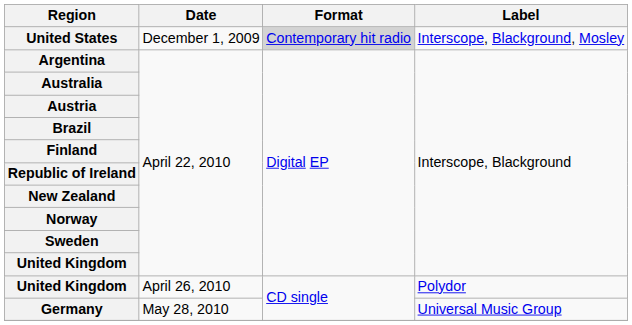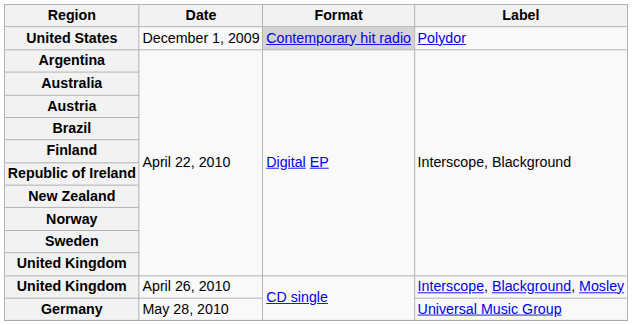 <table class="wikitable plainrowheaders" border="1">
 <tr>
 <th scope="col">Region</th>
 <th scope="col">Date</th>
 <th scope="col">Format</th>
 <th scope="col">Label</th>
 </tr>
 <tr>
 <th scope="row">United States</th>
 <td>December 1, 2009</td>
 <td style="background: lightgrey;"><a href='#'>Contemporary hit radio</a></td>
-<td><a href='#'>Interscope</a>, <a href='#'>Blackground</a>, <a href='#'>Mosley</a></td>
+<td rowspan="1"><a href='#'>Polydor</a></td>
 </tr>
 <tr>
 <th scope="row">Argentina</th>
 <td rowspan="10">April 22, 2010</td>
 <td rowspan="10"><a href='#'>Digital</a> <a href='#'>EP</a></td>
 <td rowspan="10">Interscope, Blackground</td>
 </tr>
 <tr>
 <th scope="row">Australia</th>
 </tr>
 <tr>
 <th scope="row">Austria</th>
 </tr>
 <tr>
 <th scope="row">Brazil</th>
 </tr>
 <tr>
 <th scope="row">Finland</th>
 </tr>
 <tr>
 <th scope="row">Republic of Ireland</th>
 </tr>
 <tr>
 <th scope="row">New Zealand</th>
 </tr>
 <tr>
 <th scope="row">Norway</th>
 </tr>
 <tr>
 <th scope="row">Sweden</th>
 </tr>
 <tr>
 <th scope="row">United Kingdom</th>
 </tr>
 <tr>
 <th scope="row">United Kingdom</th>
 <td>April 26, 2010</td>
 <td rowspan="2"><a href='#'>CD single</a></td>
-<td rowspan="1"><a href='#'>Polydor</a></td>
+<td><a href='#'>Interscope</a>, <a href='#'>Blackground</a>, <a href='#'>Mosley</a></td>
 </tr>
 <tr>
 <th scope="row">Germany</th>
 <td>May 28, 2010</td>
 <td><a href='#'>Universal Music Group</a></td>
 </tr>
 <tr>
 </tr>
 </table>
